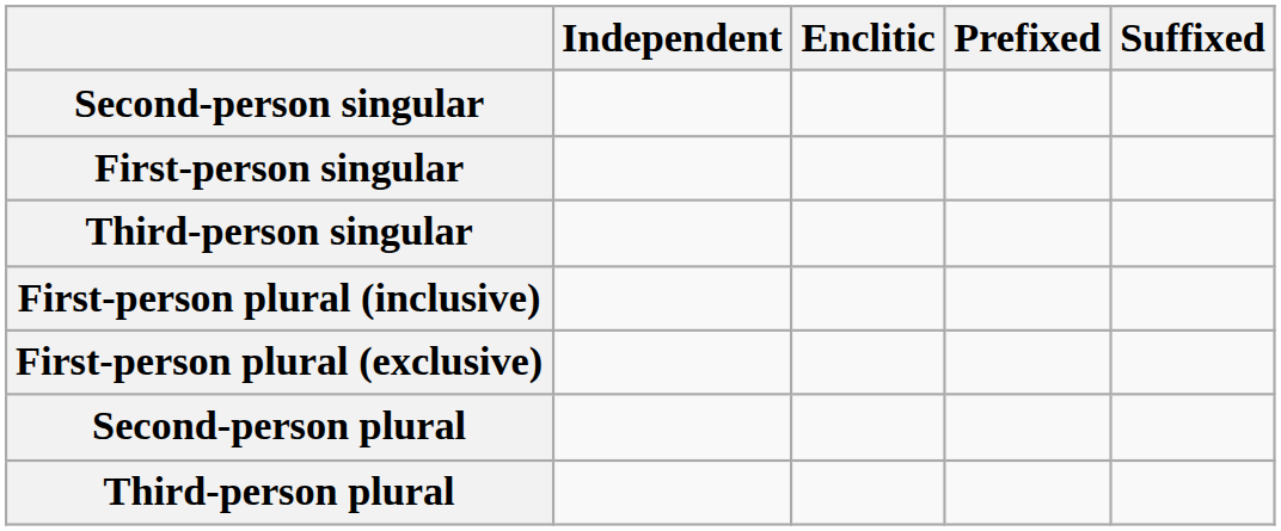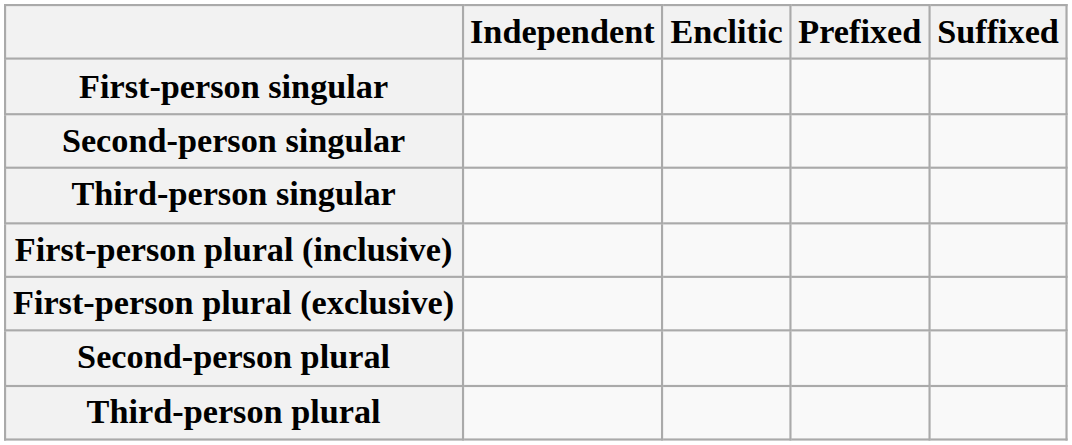 <table class="wikitable" style="text-align: center;">
 <tr>
 <th></th>
 <th>Independent</th>
 <th>Enclitic</th>
 <th>Prefixed</th>
 <th>Suffixed</th>
 </tr>
 <tr>
-<th>Second-person singular</th>
+<th>First-person singular</th>
 <td></td>
 <td></td>
 <td></td>
 <td></td>
 </tr>
 <tr>
-<th>First-person singular</th>
+<th>Second-person singular</th>
 <td></td>
 <td></td>
 <td></td>
 <td></td>
 </tr>
 <tr>
 <th>Third-person singular</th>
 <td></td>
 <td></td>
 <td></td>
 <td></td>
 </tr>
 <tr>
 <th>First-person plural (inclusive)</th>
 <td></td>
 <td></td>
 <td></td>
 <td></td>
 </tr>
 <tr>
 <th>First-person plural (exclusive)</th>
 <td></td>
 <td></td>
 <td></td>
 <td></td>
 </tr>
 <tr>
 <th>Second-person plural</th>
 <td></td>
 <td></td>
 <td></td>
 <td></td>
 </tr>
 <tr>
 <th>Third-person plural</th>
 <td></td>
 <td></td>
 <td></td>
 <td></td>
 </tr>
 </table>
